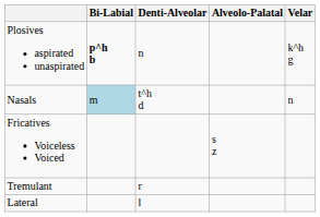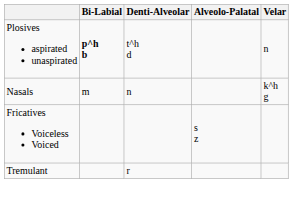 <table class="wikitable">
 <tr>
 <th></th>
 <th>Bi-Labial</th>
 <th>Denti-Alveolar</th>
 <th>Alveolo-Palatal</th>
 <th>Velar</th>
 </tr>
 <tr>
 <td>Plosives<br><ul><li>aspirated</li><li>unaspirated</li></ul></td>
 <td><strong>p^h<br>b</strong></td>
+<td>t^h<br>d</td>
+<td></td>
+<td>n</td>
+</tr>
+<tr>
+<td>Nasals</td>
+<td>m</td>
 <td>n</td>
 <td></td>
 <td>k^h<br>g</td>
-</tr>
-<tr>
-<td>Nasals</td>
-<td style="background: lightblue;">m</td>
-<td>t^h<br>d</td>
-<td></td>
-<td>n</td>
 </tr>
 <tr>
 <td>Fricatives<br><ul><li>Voiceless</li><li>Voiced</li></ul></td>
 <td></td>
 <td></td>
 <td>s<br>z</td>
 <td></td>
 </tr>
 <tr>
 <td>Tremulant</td>
 <td></td>
 <td>r</td>
 <td></td>
 <td></td>
 </tr>
-<tr>
-<td>Lateral</td>
-<td></td>
-<td>l</td>
-<td></td>
-<td></td>
-</tr>
 </table>
